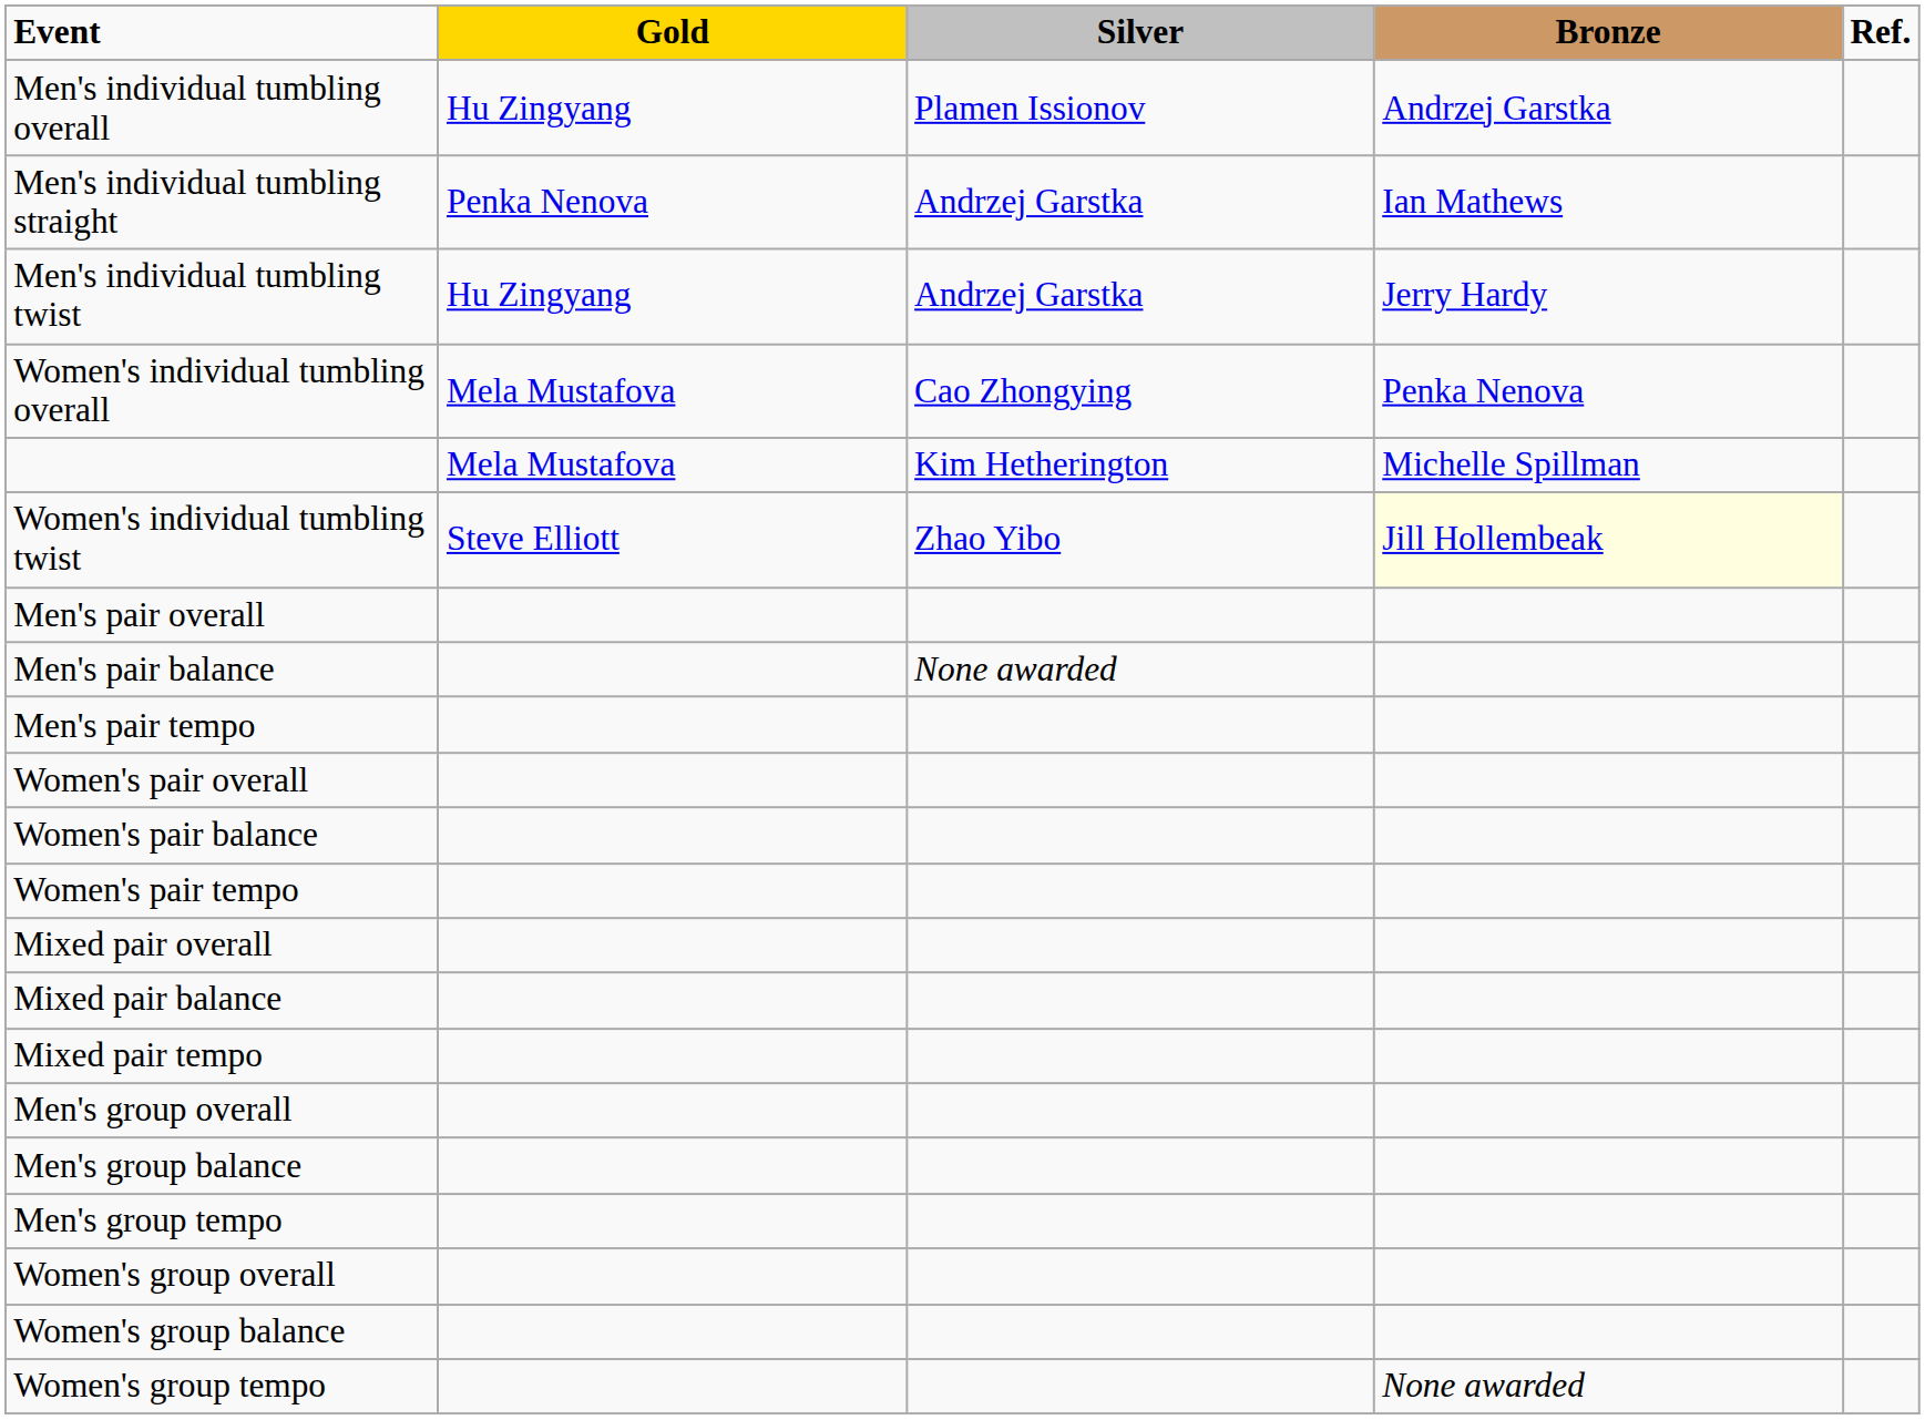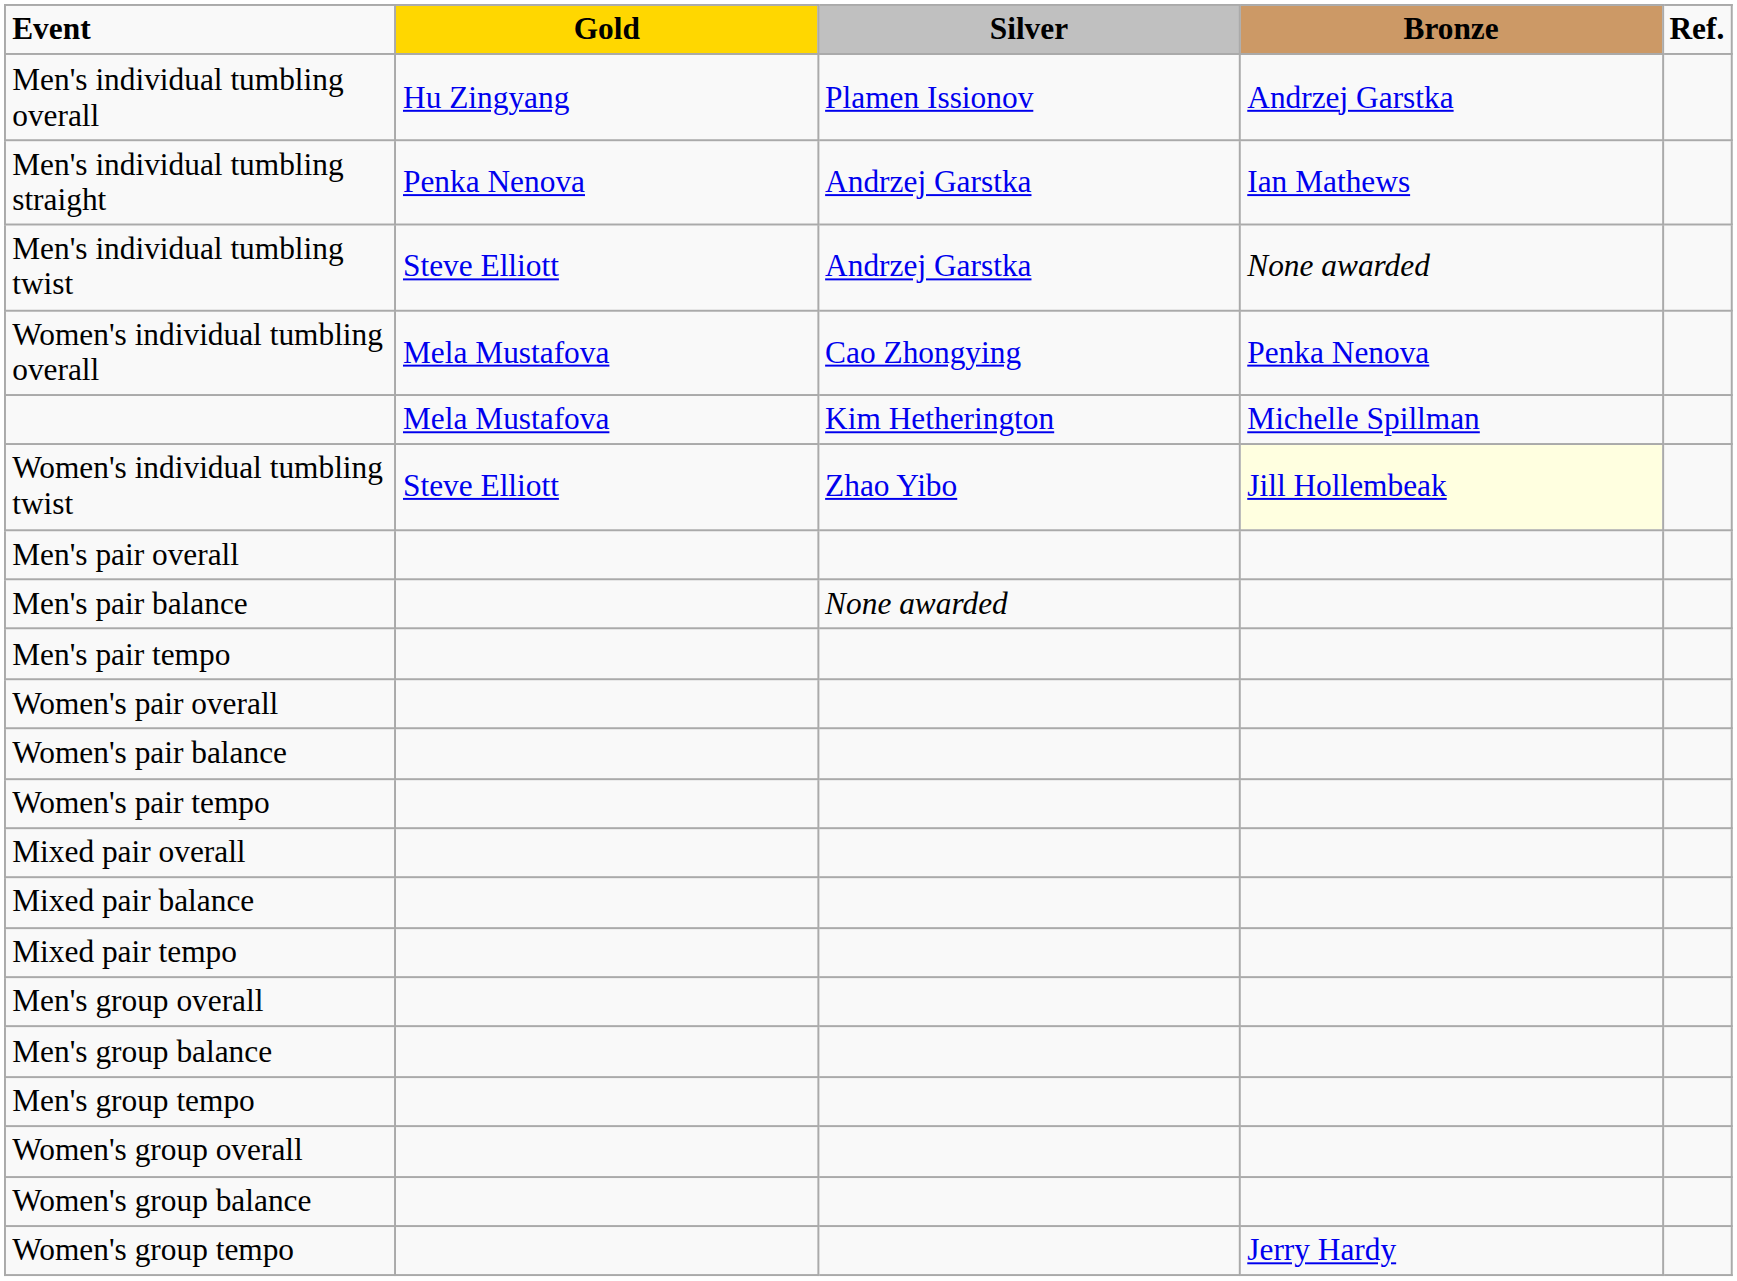 <table class="wikitable">
 <tr>
 <td style="width:12em;"><strong>Event</strong></td>
 <td style="text-align:center; background:gold; width:13em;"><strong>Gold</strong></td>
 <td style="text-align:center; background:silver; width:13em;"><strong>Silver</strong></td>
 <td style="text-align:center; background:#c96; width:13em;"><strong>Bronze</strong></td>
 <td style="width:1em;"><strong>Ref.</strong></td>
 </tr>
 <tr>
 <td>Men's individual tumbling overall</td>
 <td> <a href='#'>Hu Zingyang</a></td>
 <td> <a href='#'>Plamen Issionov</a></td>
 <td> <a href='#'>Andrzej Garstka</a></td>
 <td></td>
 </tr>
 <tr>
 <td>Men's individual tumbling straight</td>
 <td> <a href='#'>Penka Nenova</a></td>
 <td> <a href='#'>Andrzej Garstka</a></td>
 <td> <a href='#'>Ian Mathews</a></td>
 <td></td>
 </tr>
 <tr>
 <td>Men's individual tumbling twist</td>
-<td> <a href='#'>Hu Zingyang</a></td>
+<td> <a href='#'>Steve Elliott</a></td>
 <td> <a href='#'>Andrzej Garstka</a></td>
-<td> <a href='#'>Jerry Hardy</a></td>
+<td><em>None awarded</em></td>
 <td></td>
 </tr>
 <tr>
 <td>Women's individual tumbling overall</td>
 <td> <a href='#'>Mela Mustafova</a></td>
 <td> <a href='#'>Cao Zhongying</a></td>
 <td> <a href='#'>Penka Nenova</a></td>
 <td></td>
 </tr>
 <tr>
 <td></td>
 <td> <a href='#'>Mela Mustafova</a></td>
 <td> <a href='#'>Kim Hetherington</a></td>
 <td> <a href='#'>Michelle Spillman</a></td>
 <td></td>
 </tr>
 <tr>
 <td>Women's individual tumbling twist</td>
 <td> <a href='#'>Steve Elliott</a></td>
 <td> <a href='#'>Zhao Yibo</a></td>
 <td style="background: lightyellow;"> <a href='#'>Jill Hollembeak</a></td>
 <td></td>
 </tr>
 <tr>
 <td>Men's pair overall</td>
 <td></td>
 <td></td>
 <td></td>
 <td></td>
 </tr>
 <tr>
 <td>Men's pair balance</td>
 <td><br></td>
 <td><em>None awarded</em></td>
 <td></td>
 <td></td>
 </tr>
 <tr>
 <td>Men's pair tempo</td>
 <td></td>
 <td></td>
 <td></td>
 <td></td>
 </tr>
 <tr>
 <td>Women's pair overall</td>
 <td></td>
 <td></td>
 <td></td>
 <td></td>
 </tr>
 <tr>
 <td>Women's pair balance</td>
 <td></td>
 <td></td>
 <td></td>
 <td></td>
 </tr>
 <tr>
 <td>Women's pair tempo</td>
 <td></td>
 <td></td>
 <td></td>
 <td></td>
 </tr>
 <tr>
 <td>Mixed pair overall</td>
 <td></td>
 <td></td>
 <td></td>
 <td></td>
 </tr>
 <tr>
 <td>Mixed pair balance</td>
 <td></td>
 <td></td>
 <td></td>
 <td></td>
 </tr>
 <tr>
 <td>Mixed pair tempo</td>
 <td></td>
 <td></td>
 <td></td>
 <td></td>
 </tr>
 <tr>
 <td>Men's group overall</td>
 <td></td>
 <td></td>
 <td></td>
 <td></td>
 </tr>
 <tr>
 <td>Men's group balance</td>
 <td></td>
 <td></td>
 <td></td>
 <td></td>
 </tr>
 <tr>
 <td>Men's group tempo</td>
 <td></td>
 <td></td>
 <td></td>
 <td></td>
 </tr>
 <tr>
 <td>Women's group overall</td>
 <td></td>
 <td></td>
 <td></td>
 <td></td>
 </tr>
 <tr>
 <td>Women's group balance</td>
 <td></td>
 <td></td>
 <td></td>
 <td></td>
 </tr>
 <tr>
 <td>Women's group tempo</td>
 <td></td>
 <td><br></td>
-<td><em>None awarded</em></td>
+<td> <a href='#'>Jerry Hardy</a></td>
 <td></td>
 </tr>
 </table>
